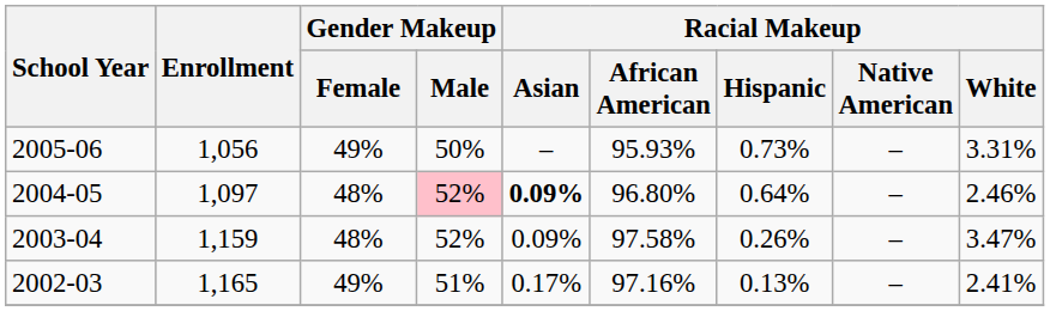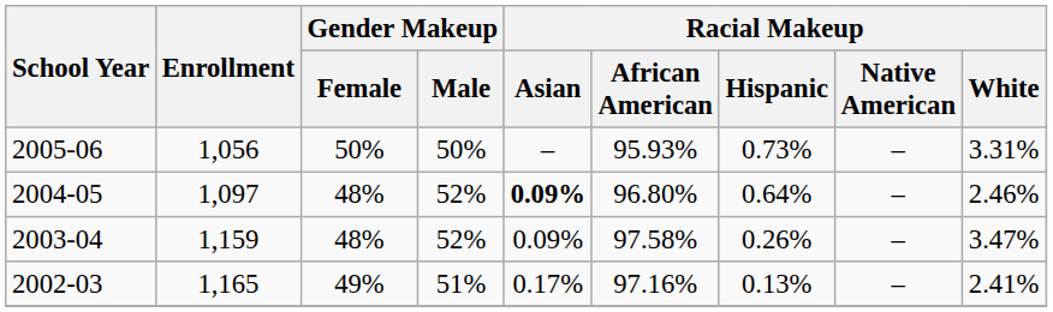 <table class="wikitable" style="font-size: 95%;">
 <tr>
 <th rowspan="2">School Year</th>
 <th rowspan="2">Enrollment</th>
 <th colspan="2">Gender Makeup</th>
 <th colspan="5">Racial Makeup</th>
 </tr>
 <tr>
 <th>Female</th>
 <th>Male</th>
 <th>Asian</th>
 <th>African <br>American</th>
 <th>Hispanic</th>
 <th>Native <br>American</th>
 <th>White</th>
 </tr>
 <tr>
 <td align="left">2005-06</td>
 <td align="center">1,056</td>
-<td align="center">49%</td>
+<td align="center">50%</td>
 <td align="center">50%</td>
 <td align="center">–</td>
 <td align="center">95.93%</td>
 <td align="center">0.73%</td>
 <td align="center">–</td>
 <td align="center">3.31%</td>
 </tr>
 <tr>
 <td align="left">2004-05</td>
 <td align="center">1,097</td>
 <td align="center">48%</td>
-<td align="center" style="background: pink;">52%</td>
+<td align="center">52%</td>
 <td align="center"><strong>0.09%</strong></td>
 <td align="center">96.80%</td>
 <td align="center">0.64%</td>
 <td align="center">–</td>
 <td align="center">2.46%</td>
 </tr>
 <tr>
 <td align="left">2003-04</td>
 <td align="center">1,159</td>
 <td align="center">48%</td>
 <td align="center">52%</td>
 <td align="center">0.09%</td>
 <td align="center">97.58%</td>
 <td align="center">0.26%</td>
 <td align="center">–</td>
 <td align="center">3.47%</td>
 </tr>
 <tr>
 <td align="left">2002-03</td>
 <td align="center">1,165</td>
 <td align="center">49%</td>
 <td align="center">51%</td>
 <td align="center">0.17%</td>
 <td align="center">97.16%</td>
 <td align="center">0.13%</td>
 <td align="center">–</td>
 <td align="center">2.41%</td>
 </tr>
 <tr>
 </tr>
 </table>
